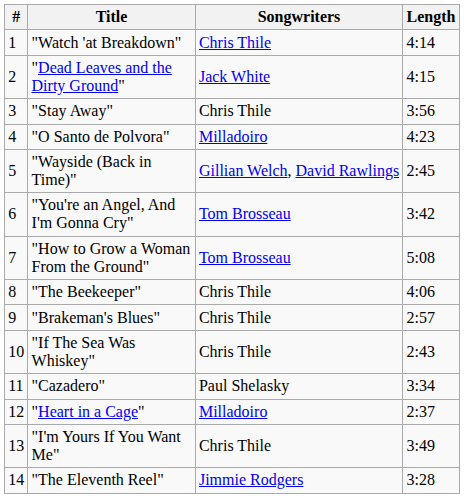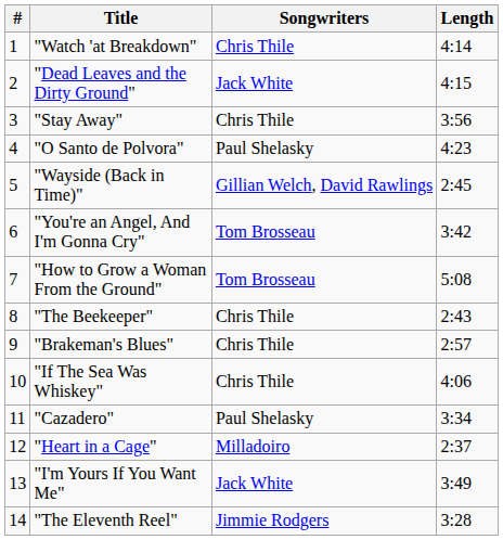 <table class="wikitable">
 <tr>
 <th align="center">#</th>
 <th align="center" width="160">Title</th>
 <th align="center">Songwriters</th>
 <th align="center">Length</th>
 </tr>
 <tr>
 <td>1</td>
 <td>"Watch 'at Breakdown"</td>
 <td><a href='#'>Chris Thile</a></td>
 <td>4:14</td>
 </tr>
 <tr>
 <td>2</td>
 <td>"<a href='#'>Dead Leaves and the Dirty Ground</a>"</td>
 <td><a href='#'>Jack White</a></td>
 <td>4:15</td>
 </tr>
 <tr>
 <td>3</td>
 <td>"Stay Away"</td>
 <td>Chris Thile</td>
 <td>3:56</td>
 </tr>
 <tr>
 <td>4</td>
 <td>"O Santo de Polvora"</td>
-<td><a href='#'>Milladoiro</a></td>
+<td>Paul Shelasky</td>
 <td>4:23</td>
 </tr>
 <tr>
 <td>5</td>
 <td>"Wayside (Back in Time)"</td>
 <td><a href='#'>Gillian Welch</a>, <a href='#'>David Rawlings</a></td>
 <td>2:45</td>
 </tr>
 <tr>
 <td>6</td>
 <td>"You're an Angel, And I'm Gonna Cry"</td>
 <td><a href='#'>Tom Brosseau</a></td>
 <td>3:42</td>
 </tr>
 <tr>
 <td>7</td>
 <td>"How to Grow a Woman From the Ground"</td>
 <td><a href='#'>Tom Brosseau</a></td>
 <td>5:08</td>
 </tr>
 <tr>
 <td>8</td>
 <td>"The Beekeeper"</td>
 <td>Chris Thile</td>
-<td>4:06</td>
+<td>2:43</td>
 </tr>
 <tr>
 <td>9</td>
 <td>"Brakeman's Blues"</td>
 <td>Chris Thile</td>
 <td>2:57</td>
 </tr>
 <tr>
 <td>10</td>
 <td>"If The Sea Was Whiskey"</td>
 <td>Chris Thile</td>
-<td>2:43</td>
+<td>4:06</td>
 </tr>
 <tr>
 <td>11</td>
 <td>"Cazadero"</td>
 <td>Paul Shelasky</td>
 <td>3:34</td>
 </tr>
 <tr>
 <td>12</td>
 <td>"<a href='#'>Heart in a Cage</a>"</td>
 <td><a href='#'>Milladoiro</a></td>
 <td>2:37</td>
 </tr>
 <tr>
 <td>13</td>
 <td>"I'm Yours If You Want Me"</td>
-<td>Chris Thile</td>
+<td><a href='#'>Jack White</a></td>
 <td>3:49</td>
 </tr>
 <tr>
 <td>14</td>
 <td>"The Eleventh Reel"</td>
 <td><a href='#'>Jimmie Rodgers</a></td>
 <td>3:28</td>
 </tr>
 </table>
